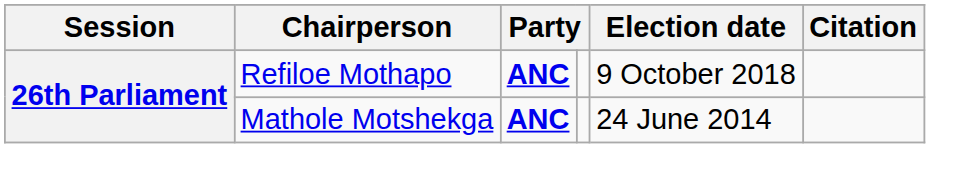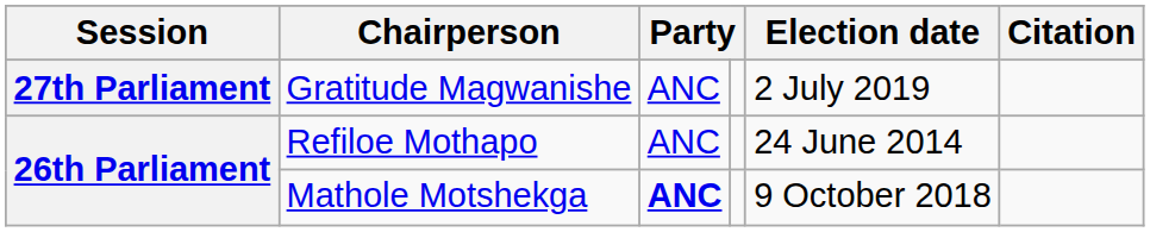 <table class="wikitable">
 <tr>
 <th>Session</th>
 <th>Chairperson</th>
 <th colspan="2">Party</th>
 <th>Election date</th>
 <th>Citation</th>
 </tr>
 <tr>
+<th><a href='#'>27th Parliament</a></th>
+<td><a href='#'>Gratitude Magwanishe</a></td>
+<td><a href='#'>ANC</a></td>
+<td></td>
+<td>2 July 2019</td>
+<td></td>
+</tr>
+<tr>
 <th rowspan="2"><a href='#'>26th Parliament</a></th>
 <td><a href='#'>Refiloe Mothapo</a></td>
-<td><strong><a href='#'>ANC</a></strong></td>
+<td><a href='#'>ANC</a></td>
 <td></td>
-<td>9 October 2018</td>
+<td>24 June 2014</td>
 <td></td>
 </tr>
 <tr>
 <td><a href='#'>Mathole Motshekga</a></td>
 <td><strong><a href='#'>ANC</a></strong></td>
 <td></td>
-<td>24 June 2014</td>
+<td>9 October 2018</td>
 <td></td>
 </tr>
 </table>
